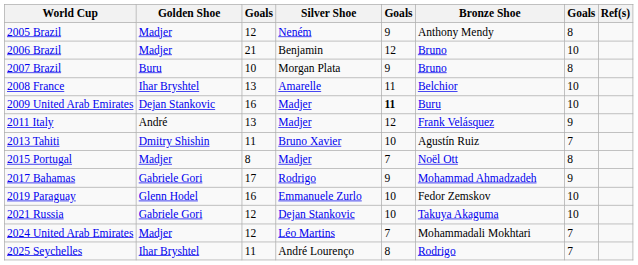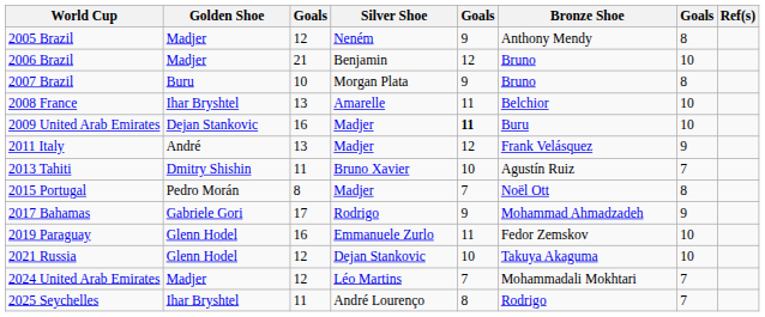 <table class=wikitable>
 <tr>
 <th>World Cup</th>
 <th width=140>Golden Shoe</th>
 <th>Goals</th>
 <th width=140>Silver Shoe</th>
 <th>Goals</th>
 <th width=200>Bronze Shoe</th>
 <th>Goals</th>
 <th>Ref(s)</th>
 </tr>
 <tr>
 <td><a href='#'>2005 Brazil</a></td>
 <td> <a href='#'>Madjer</a></td>
 <td>12</td>
 <td> <a href='#'>Neném</a></td>
 <td>9</td>
 <td> Anthony Mendy</td>
 <td>8</td>
 <td></td>
 </tr>
 <tr>
 <td><a href='#'>2006 Brazil</a></td>
 <td> <a href='#'>Madjer</a></td>
 <td>21</td>
 <td> Benjamin</td>
 <td>12</td>
 <td> <a href='#'>Bruno</a></td>
 <td>10</td>
 <td></td>
 </tr>
 <tr>
 <td><a href='#'>2007 Brazil</a></td>
 <td> <a href='#'>Buru</a></td>
 <td>10</td>
 <td> Morgan Plata</td>
 <td>9</td>
 <td> <a href='#'>Bruno</a></td>
 <td>8</td>
 <td></td>
 </tr>
 <tr>
 <td><a href='#'>2008 France</a></td>
 <td> <a href='#'>Ihar Bryshtel</a></td>
 <td>13</td>
 <td> <a href='#'>Amarelle</a></td>
 <td>11</td>
 <td> <a href='#'>Belchior</a></td>
 <td>10</td>
 <td></td>
 </tr>
 <tr>
 <td><a href='#'>2009 United Arab Emirates</a></td>
 <td> <a href='#'>Dejan Stankovic</a></td>
 <td>16</td>
 <td> <a href='#'>Madjer</a></td>
 <td><strong>11</strong></td>
 <td> <a href='#'>Buru</a></td>
 <td>10</td>
 <td></td>
 </tr>
 <tr>
 <td><a href='#'>2011 Italy</a></td>
 <td> André</td>
 <td>13</td>
 <td> <a href='#'>Madjer</a></td>
 <td>12</td>
 <td> <a href='#'>Frank Velásquez</a></td>
 <td>9</td>
 <td></td>
 </tr>
 <tr>
 <td><a href='#'>2013 Tahiti</a></td>
 <td> <a href='#'>Dmitry Shishin</a></td>
 <td>11</td>
 <td> <a href='#'>Bruno Xavier</a></td>
 <td>10</td>
 <td> Agustín Ruiz</td>
 <td>7</td>
 <td></td>
 </tr>
 <tr>
 <td><a href='#'>2015 Portugal</a></td>
-<td> <a href='#'>Madjer</a></td>
+<td> Pedro Morán</td>
 <td>8</td>
 <td> <a href='#'>Madjer</a></td>
 <td>7</td>
 <td> <a href='#'>Noël Ott</a></td>
 <td>8</td>
 <td></td>
 </tr>
 <tr>
 <td><a href='#'>2017 Bahamas</a></td>
 <td> <a href='#'>Gabriele Gori</a></td>
 <td>17</td>
 <td> <a href='#'>Rodrigo</a></td>
 <td>9</td>
 <td> <a href='#'>Mohammad Ahmadzadeh</a></td>
 <td>9</td>
 <td></td>
 </tr>
 <tr>
 <td><a href='#'>2019 Paraguay</a></td>
 <td> <a href='#'>Glenn Hodel</a></td>
 <td>16</td>
 <td> <a href='#'>Emmanuele Zurlo</a></td>
-<td>10</td>
+<td>11</td>
 <td> Fedor Zemskov</td>
 <td>10</td>
 <td></td>
 </tr>
 <tr>
 <td><a href='#'>2021 Russia</a></td>
-<td> <a href='#'>Gabriele Gori</a></td>
+<td> <a href='#'>Glenn Hodel</a></td>
 <td>12</td>
 <td> <a href='#'>Dejan Stankovic</a></td>
 <td>10</td>
 <td> <a href='#'>Takuya Akaguma</a></td>
 <td>10</td>
 <td></td>
 </tr>
 <tr>
 <td><a href='#'>2024 United Arab Emirates</a></td>
 <td> <a href='#'>Madjer</a></td>
 <td>12</td>
 <td> <a href='#'>Léo Martins</a></td>
 <td>7</td>
 <td> Mohammadali Mokhtari</td>
 <td>7</td>
 <td></td>
 </tr>
 <tr>
 <td><a href='#'>2025 Seychelles</a></td>
 <td> <a href='#'>Ihar Bryshtel</a></td>
 <td>11</td>
 <td> André Lourenço</td>
 <td>8</td>
 <td> <a href='#'>Rodrigo</a></td>
 <td>7</td>
 <td></td>
 </tr>
 </table>
